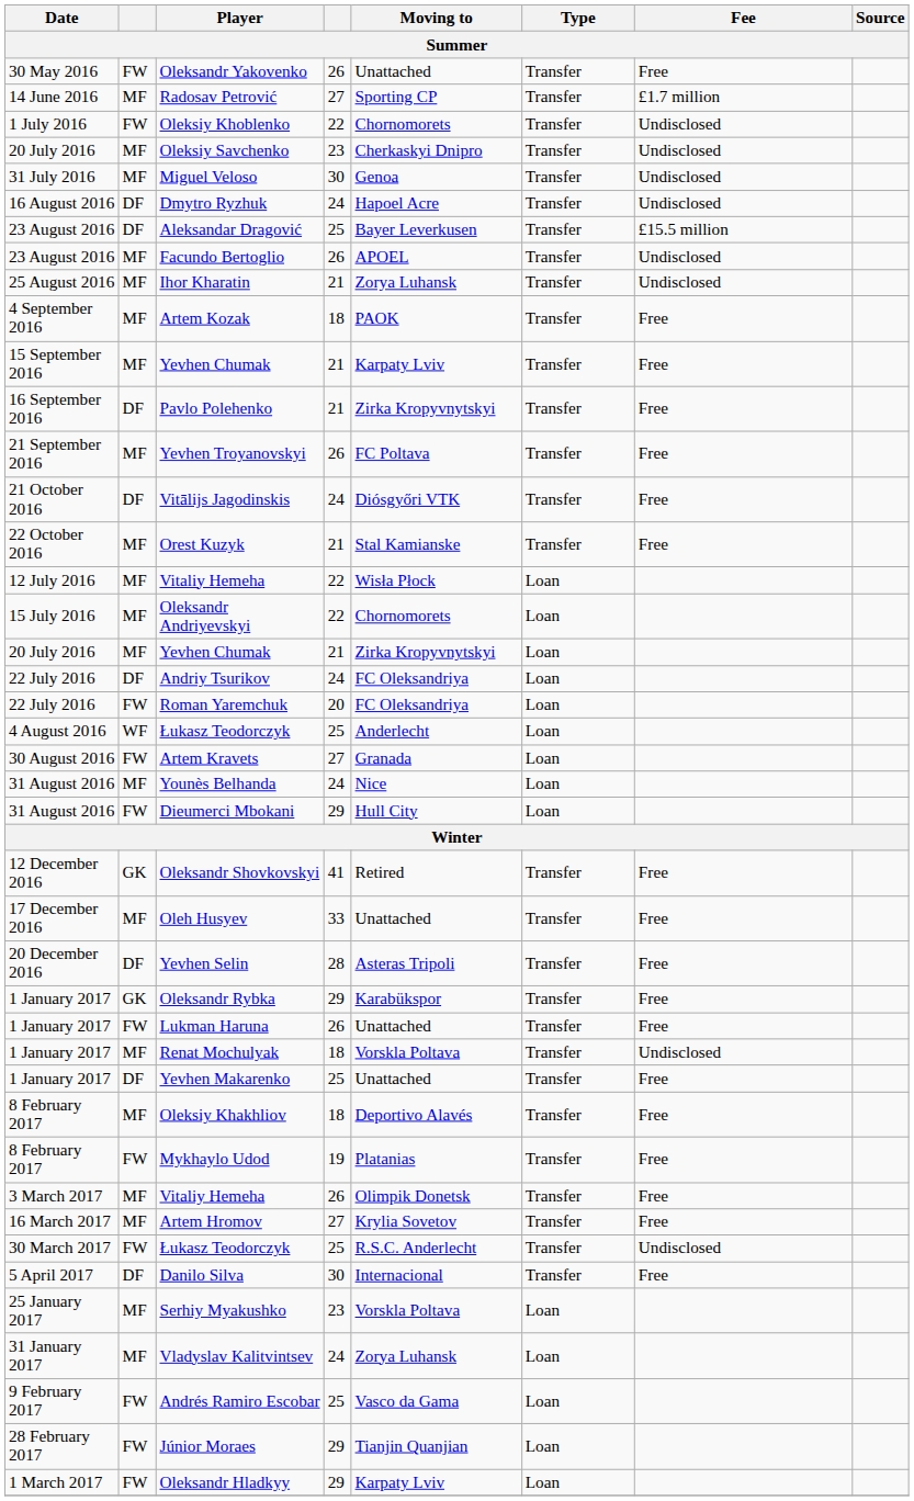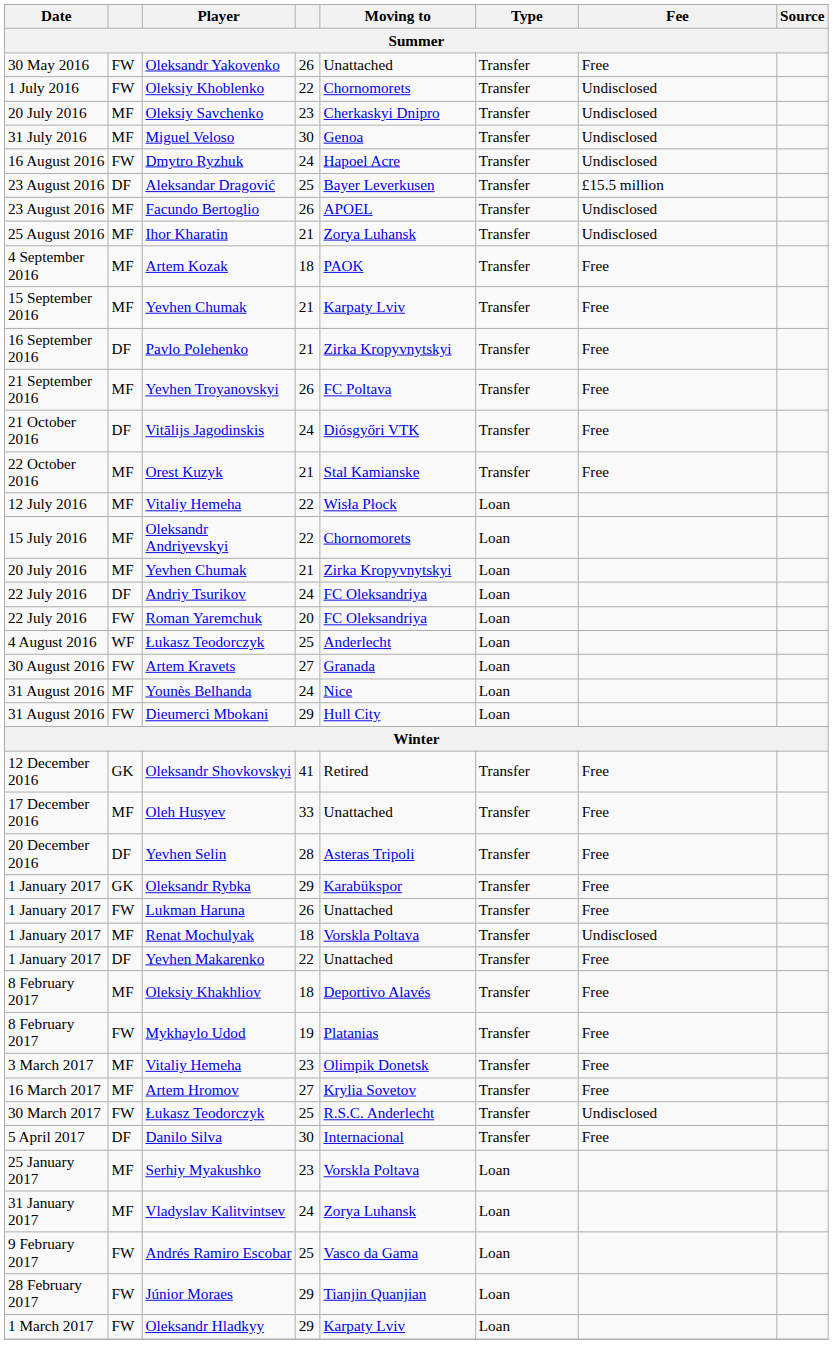 <table class="wikitable sortable">
 <tr>
 <th style="width:115px;">Date</th>
 <th style="width:30px;"></th>
 <th style="width:180px;">Player</th>
 <th style="width:20px;"></th>
 <th style="width:180px;">Moving to</th>
 <th style="width:120px;" class="unsortable">Type</th>
 <th style="width:250px;" class="unsortable">Fee</th>
 <th style="width:20px;">Source</th>
 </tr>
 <tr>
 <th colspan=8>Summer</th>
 </tr>
 <tr>
 <td>30 May 2016</td>
 <td>FW</td>
 <td> <a href='#'>Oleksandr Yakovenko</a></td>
 <td>26</td>
 <td>Unattached</td>
 <td>Transfer</td>
 <td>Free</td>
-<td></td>
-</tr>
-<tr>
-<td>14 June 2016</td>
-<td>MF</td>
-<td> <a href='#'>Radosav Petrović</a></td>
-<td>27</td>
-<td> <a href='#'>Sporting CP</a></td>
-<td>Transfer</td>
-<td>£1.7 million</td>
 <td></td>
 </tr>
 <tr>
 <td>1 July 2016</td>
 <td>FW</td>
 <td> <a href='#'>Oleksiy Khoblenko</a></td>
 <td>22</td>
 <td> <a href='#'>Chornomorets</a></td>
 <td>Transfer</td>
 <td>Undisclosed</td>
 <td></td>
 </tr>
 <tr>
 <td>20 July 2016</td>
 <td>MF</td>
 <td> <a href='#'>Oleksiy Savchenko</a></td>
 <td>23</td>
 <td> <a href='#'>Cherkaskyi Dnipro</a></td>
 <td>Transfer</td>
 <td>Undisclosed</td>
 <td></td>
 </tr>
 <tr>
 <td>31 July 2016</td>
 <td>MF</td>
 <td> <a href='#'>Miguel Veloso</a></td>
 <td>30</td>
 <td> <a href='#'>Genoa</a></td>
 <td>Transfer</td>
 <td>Undisclosed</td>
 <td></td>
 </tr>
 <tr>
 <td>16 August 2016</td>
-<td>DF</td>
+<td>FW</td>
 <td> <a href='#'>Dmytro Ryzhuk</a></td>
 <td>24</td>
 <td> <a href='#'>Hapoel Acre</a></td>
 <td>Transfer</td>
 <td>Undisclosed</td>
 <td></td>
 </tr>
 <tr>
 <td>23 August 2016</td>
 <td>DF</td>
 <td> <a href='#'>Aleksandar Dragović</a></td>
 <td>25</td>
 <td> <a href='#'>Bayer Leverkusen</a></td>
 <td>Transfer</td>
 <td>£15.5 million</td>
 <td></td>
 </tr>
 <tr>
 <td>23 August 2016</td>
 <td>MF</td>
 <td> <a href='#'>Facundo Bertoglio</a></td>
 <td>26</td>
 <td> <a href='#'>APOEL</a></td>
 <td>Transfer</td>
 <td>Undisclosed</td>
 <td></td>
 </tr>
 <tr>
 <td>25 August 2016</td>
 <td>MF</td>
 <td> <a href='#'>Ihor Kharatin</a></td>
 <td>21</td>
 <td> <a href='#'>Zorya Luhansk</a></td>
 <td>Transfer</td>
 <td>Undisclosed</td>
 <td></td>
 </tr>
 <tr>
 <td>4 September 2016</td>
 <td>MF</td>
 <td> <a href='#'>Artem Kozak</a></td>
 <td>18</td>
 <td> <a href='#'>PAOK</a></td>
 <td>Transfer</td>
 <td>Free</td>
 <td></td>
 </tr>
 <tr>
 <td>15 September 2016</td>
 <td>MF</td>
 <td> <a href='#'>Yevhen Chumak</a></td>
 <td>21</td>
 <td> <a href='#'>Karpaty Lviv</a></td>
 <td>Transfer</td>
 <td>Free</td>
 <td></td>
 </tr>
 <tr>
 <td>16 September 2016</td>
 <td>DF</td>
 <td> <a href='#'>Pavlo Polehenko</a></td>
 <td>21</td>
 <td> <a href='#'>Zirka Kropyvnytskyi</a></td>
 <td>Transfer</td>
 <td>Free</td>
 <td></td>
 </tr>
 <tr>
 <td>21 September 2016</td>
 <td>MF</td>
 <td> <a href='#'>Yevhen Troyanovskyi</a></td>
 <td>26</td>
 <td> <a href='#'>FC Poltava</a></td>
 <td>Transfer</td>
 <td>Free</td>
 <td></td>
 </tr>
 <tr>
 <td>21 October 2016</td>
 <td>DF</td>
 <td> <a href='#'>Vitālijs Jagodinskis</a></td>
 <td>24</td>
 <td> <a href='#'>Diósgyőri VTK</a></td>
 <td>Transfer</td>
 <td>Free</td>
 <td></td>
 </tr>
 <tr>
 <td>22 October 2016</td>
 <td>MF</td>
 <td> <a href='#'>Orest Kuzyk</a></td>
 <td>21</td>
 <td> <a href='#'>Stal Kamianske</a></td>
 <td>Transfer</td>
 <td>Free</td>
 <td></td>
 </tr>
 <tr>
 <td>12 July 2016</td>
 <td>MF</td>
 <td> <a href='#'>Vitaliy Hemeha</a></td>
 <td>22</td>
 <td> <a href='#'>Wisła Płock</a></td>
 <td>Loan</td>
 <td></td>
 <td></td>
 </tr>
 <tr>
 <td>15 July 2016</td>
 <td>MF</td>
 <td> <a href='#'>Oleksandr Andriyevskyi</a></td>
 <td>22</td>
 <td> <a href='#'>Chornomorets</a></td>
 <td>Loan</td>
 <td></td>
 <td></td>
 </tr>
 <tr>
 <td>20 July 2016</td>
 <td>MF</td>
 <td> <a href='#'>Yevhen Chumak</a></td>
 <td>21</td>
 <td> <a href='#'>Zirka Kropyvnytskyi</a></td>
 <td>Loan</td>
 <td></td>
 <td></td>
 </tr>
 <tr>
 <td>22 July 2016</td>
 <td>DF</td>
 <td> <a href='#'>Andriy Tsurikov</a></td>
 <td>24</td>
 <td> <a href='#'>FC Oleksandriya</a></td>
 <td>Loan</td>
 <td></td>
 <td></td>
 </tr>
 <tr>
 <td>22 July 2016</td>
 <td>FW</td>
 <td> <a href='#'>Roman Yaremchuk</a></td>
 <td>20</td>
 <td> <a href='#'>FC Oleksandriya</a></td>
 <td>Loan</td>
 <td></td>
 <td></td>
 </tr>
 <tr>
 <td>4 August 2016</td>
 <td>WF</td>
 <td> <a href='#'>Łukasz Teodorczyk</a></td>
 <td>25</td>
 <td> <a href='#'>Anderlecht</a></td>
 <td>Loan</td>
 <td></td>
 <td></td>
 </tr>
 <tr>
 <td>30 August 2016</td>
 <td>FW</td>
 <td> <a href='#'>Artem Kravets</a></td>
 <td>27</td>
 <td> <a href='#'>Granada</a></td>
 <td>Loan</td>
 <td></td>
 <td></td>
 </tr>
 <tr>
 <td>31 August 2016</td>
 <td>MF</td>
 <td> <a href='#'>Younès Belhanda</a></td>
 <td>24</td>
 <td> <a href='#'>Nice</a></td>
 <td>Loan</td>
 <td></td>
 <td></td>
 </tr>
 <tr>
 <td>31 August 2016</td>
 <td>FW</td>
 <td> <a href='#'>Dieumerci Mbokani</a></td>
 <td>29</td>
 <td> <a href='#'>Hull City</a></td>
 <td>Loan</td>
 <td></td>
 <td></td>
 </tr>
 <tr>
 <th colspan=8>Winter</th>
 </tr>
 <tr>
 <td>12 December 2016</td>
 <td>GK</td>
 <td> <a href='#'>Oleksandr Shovkovskyi</a></td>
 <td>41</td>
 <td>Retired</td>
 <td>Transfer</td>
 <td>Free</td>
 <td></td>
 </tr>
 <tr>
 <td>17 December 2016</td>
 <td>MF</td>
 <td> <a href='#'>Oleh Husyev</a></td>
 <td>33</td>
 <td>Unattached</td>
 <td>Transfer</td>
 <td>Free</td>
 <td></td>
 </tr>
 <tr>
 <td>20 December 2016</td>
 <td>DF</td>
 <td> <a href='#'>Yevhen Selin</a></td>
 <td>28</td>
 <td> <a href='#'>Asteras Tripoli</a></td>
 <td>Transfer</td>
 <td>Free</td>
 <td></td>
 </tr>
 <tr>
 <td>1 January 2017</td>
 <td>GK</td>
 <td> <a href='#'>Oleksandr Rybka</a></td>
 <td>29</td>
 <td> <a href='#'>Karabükspor</a></td>
 <td>Transfer</td>
 <td>Free</td>
 <td></td>
 </tr>
 <tr>
 <td>1 January 2017</td>
 <td>FW</td>
 <td> <a href='#'>Lukman Haruna</a></td>
 <td>26</td>
 <td>Unattached</td>
 <td>Transfer</td>
 <td>Free</td>
 <td></td>
 </tr>
 <tr>
 <td>1 January 2017</td>
 <td>MF</td>
 <td> <a href='#'>Renat Mochulyak</a></td>
 <td>18</td>
 <td> <a href='#'>Vorskla Poltava</a></td>
 <td>Transfer</td>
 <td>Undisclosed</td>
 <td></td>
 </tr>
 <tr>
 <td>1 January 2017</td>
 <td>DF</td>
 <td> <a href='#'>Yevhen Makarenko</a></td>
-<td>25</td>
+<td>22</td>
 <td>Unattached</td>
 <td>Transfer</td>
 <td>Free</td>
 <td></td>
 </tr>
 <tr>
 <td>8 February 2017</td>
 <td>MF</td>
 <td> <a href='#'>Oleksiy Khakhliov</a></td>
 <td>18</td>
 <td> <a href='#'>Deportivo Alavés</a></td>
 <td>Transfer</td>
 <td>Free</td>
 <td></td>
 </tr>
 <tr>
 <td>8 February 2017</td>
 <td>FW</td>
 <td> <a href='#'>Mykhaylo Udod</a></td>
 <td>19</td>
 <td> <a href='#'>Platanias</a></td>
 <td>Transfer</td>
 <td>Free</td>
 <td></td>
 </tr>
 <tr>
 <td>3 March 2017</td>
 <td>MF</td>
 <td> <a href='#'>Vitaliy Hemeha</a></td>
-<td>26</td>
+<td>23</td>
 <td> <a href='#'>Olimpik Donetsk</a></td>
 <td>Transfer</td>
 <td>Free</td>
 <td></td>
 </tr>
 <tr>
 <td>16 March 2017</td>
 <td>MF</td>
 <td> <a href='#'>Artem Hromov</a></td>
 <td>27</td>
 <td> <a href='#'>Krylia Sovetov</a></td>
 <td>Transfer</td>
 <td>Free</td>
 <td></td>
 </tr>
 <tr>
 <td>30 March 2017</td>
 <td>FW</td>
 <td> <a href='#'>Łukasz Teodorczyk</a></td>
 <td>25</td>
 <td> <a href='#'>R.S.C. Anderlecht</a></td>
 <td>Transfer</td>
 <td>Undisclosed</td>
 <td></td>
 </tr>
 <tr>
 <td>5 April 2017</td>
 <td>DF</td>
 <td> <a href='#'>Danilo Silva</a></td>
 <td>30</td>
 <td> <a href='#'>Internacional</a></td>
 <td>Transfer</td>
 <td>Free</td>
 <td></td>
 </tr>
 <tr>
 <td>25 January 2017</td>
 <td>MF</td>
 <td> <a href='#'>Serhiy Myakushko</a></td>
 <td>23</td>
 <td> <a href='#'>Vorskla Poltava</a></td>
 <td>Loan</td>
 <td></td>
 <td></td>
 </tr>
 <tr>
 <td>31 January 2017</td>
 <td>MF</td>
 <td> <a href='#'>Vladyslav Kalitvintsev</a></td>
 <td>24</td>
 <td> <a href='#'>Zorya Luhansk</a></td>
 <td>Loan</td>
 <td></td>
 <td></td>
 </tr>
 <tr>
 <td>9 February 2017</td>
 <td>FW</td>
 <td> <a href='#'>Andrés Ramiro Escobar</a></td>
 <td>25</td>
 <td> <a href='#'>Vasco da Gama</a></td>
 <td>Loan</td>
 <td></td>
 <td></td>
 </tr>
 <tr>
 <td>28 February 2017</td>
 <td>FW</td>
 <td> <a href='#'>Júnior Moraes</a></td>
 <td>29</td>
 <td> <a href='#'>Tianjin Quanjian</a></td>
 <td>Loan</td>
 <td></td>
 <td></td>
 </tr>
 <tr>
 <td>1 March 2017</td>
 <td>FW</td>
 <td> <a href='#'>Oleksandr Hladkyy</a></td>
 <td>29</td>
 <td> <a href='#'>Karpaty Lviv</a></td>
 <td>Loan</td>
 <td></td>
 <td></td>
 </tr>
 <tr>
 </tr>
 </table>
